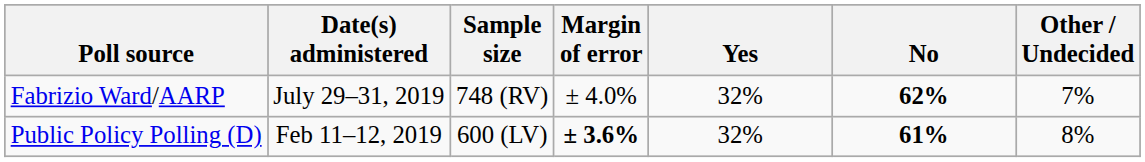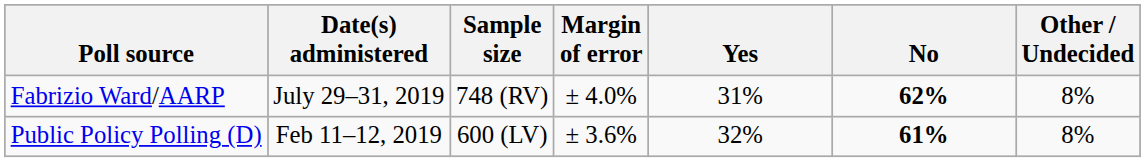 <table class="wikitable" style="font-size:90%;text-align:center;">
 <tr valign=bottom>
 <th>Poll source</th>
 <th>Date(s)<br>administered</th>
 <th>Sample<br>size</th>
 <th>Margin<br>of error</th>
 <th style="width:100px;">Yes</th>
 <th style="width:100px;">No</th>
 <th>Other /<br>Undecided</th>
 </tr>
 <tr>
 <td style="text-align:left;"><a href='#'>Fabrizio Ward</a>/<a href='#'>AARP</a></td>
 <td>July 29–31, 2019</td>
 <td>748 (RV)</td>
 <td>± 4.0%</td>
-<td>32%</td>
+<td>31%</td>
 <td><strong>62%</strong></td>
-<td>7%</td>
+<td>8%</td>
 </tr>
 <tr>
 <td style="text-align:left;"><a href='#'>Public Policy Polling (D)</a></td>
 <td>Feb 11–12, 2019</td>
 <td>600 (LV)</td>
-<td><strong>± 3.6%</strong></td>
+<td>± 3.6%</td>
 <td>32%</td>
 <td><strong>61%</strong></td>
 <td>8%</td>
 </tr>
 </table>
